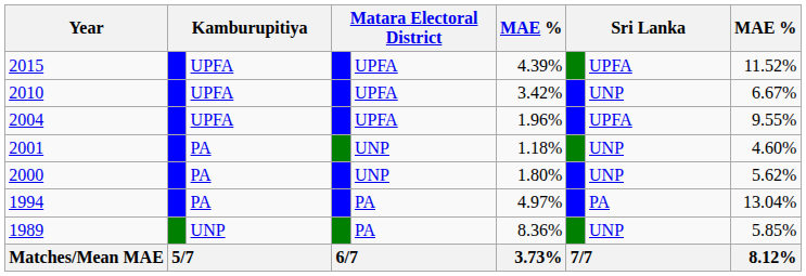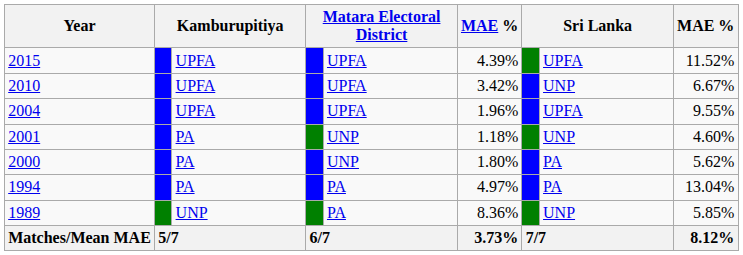 <table class="wikitable">
 <tr>
 <th>Year</th>
 <th colspan="2" width="144px">Kamburupitiya</th>
 <th colspan="2" width="144px"><a href='#'>Matara Electoral District</a></th>
 <th><a href='#'>MAE</a> %</th>
 <th colspan="2" width="144px">Sri Lanka</th>
 <th>MAE %</th>
 </tr>
 <tr>
 <td><a href='#'>2015</a></td>
 <td style="background-color:blue;" width="10px"></td>
 <td style="text-align:left;"><a href='#'>UPFA</a></td>
 <td style="background-color:blue;" width="10px"></td>
 <td style="text-align:left;"><a href='#'>UPFA</a></td>
 <td style="text-align:right;">4.39%</td>
 <td style="background-color:green;" width="10px"></td>
 <td style="text-align:left;"><a href='#'>UPFA</a></td>
 <td style="text-align:right;">11.52%</td>
 </tr>
 <tr>
 <td><a href='#'>2010</a></td>
 <td style="background-color:blue;" width="10px"></td>
 <td style="text-align:left;"><a href='#'>UPFA</a></td>
 <td style="background-color:blue;" width="10px"></td>
 <td style="text-align:left;"><a href='#'>UPFA</a></td>
 <td style="text-align:right;">3.42%</td>
 <td style="background-color:blue;" width="10px"></td>
 <td style="text-align:left;"><a href='#'>UNP</a></td>
 <td style="text-align:right;">6.67%</td>
 </tr>
 <tr>
 <td><a href='#'>2004</a></td>
 <td style="background-color:blue;" width="10px"></td>
 <td style="text-align:left;"><a href='#'>UPFA</a></td>
 <td style="background-color:blue;" width="10px"></td>
 <td style="text-align:left;"><a href='#'>UPFA</a></td>
 <td style="text-align:right;">1.96%</td>
 <td style="background-color:blue;" width="10px"></td>
 <td style="text-align:left;"><a href='#'>UPFA</a></td>
 <td style="text-align:right;">9.55%</td>
 </tr>
 <tr>
 <td><a href='#'>2001</a></td>
 <td style="background-color:blue;" width="10px"></td>
 <td style="text-align:left;"><a href='#'>PA</a></td>
 <td style="background-color:green;" width="10px"></td>
 <td style="text-align:left;"><a href='#'>UNP</a></td>
 <td style="text-align:right;">1.18%</td>
 <td style="background-color:green;" width="10px"></td>
 <td style="text-align:left;"><a href='#'>UNP</a></td>
 <td style="text-align:right;">4.60%</td>
 </tr>
 <tr>
 <td><a href='#'>2000</a></td>
 <td style="background-color:blue;" width="10px"></td>
 <td style="text-align:left;"><a href='#'>PA</a></td>
 <td style="background-color:blue;" width="10px"></td>
 <td style="text-align:left;"><a href='#'>UNP</a></td>
 <td style="text-align:right;">1.80%</td>
 <td style="background-color:blue;" width="10px"></td>
-<td style="text-align:left;"><a href='#'>UNP</a></td>
+<td style="text-align:left;"><a href='#'>PA</a></td>
 <td style="text-align:right;">5.62%</td>
 </tr>
 <tr>
 <td><a href='#'>1994</a></td>
 <td style="background-color:blue;" width="10px"></td>
 <td style="text-align:left;"><a href='#'>PA</a></td>
 <td style="background-color:blue;" width="10px"></td>
 <td style="text-align:left;"><a href='#'>PA</a></td>
 <td style="text-align:right;">4.97%</td>
 <td style="background-color:blue;" width="10px"></td>
 <td style="text-align:left;"><a href='#'>PA</a></td>
 <td style="text-align:right;">13.04%</td>
 </tr>
 <tr>
 <td><a href='#'>1989</a></td>
 <td style="background-color:green;" width="10px"></td>
 <td style="text-align:left;"><a href='#'>UNP</a></td>
 <td style="background-color:green;" width="10px"></td>
 <td style="text-align:left;"><a href='#'>PA</a></td>
 <td style="text-align:right;">8.36%</td>
 <td style="background-color:green;" width="10px"></td>
 <td style="text-align:left;"><a href='#'>UNP</a></td>
 <td style="text-align:right;">5.85%</td>
 </tr>
 <tr>
 <th>Matches/Mean MAE</th>
 <th style="text-align:left;"colspan="2" width="144px">5/7</th>
 <th style="text-align:left;"colspan="2" width="144px">6/7</th>
 <th style="text-align:right;">3.73%</th>
 <th style="text-align:left;"colspan="2" width="144px">7/7</th>
 <th style="text-align:right;">8.12%</th>
 </tr>
 </table>
